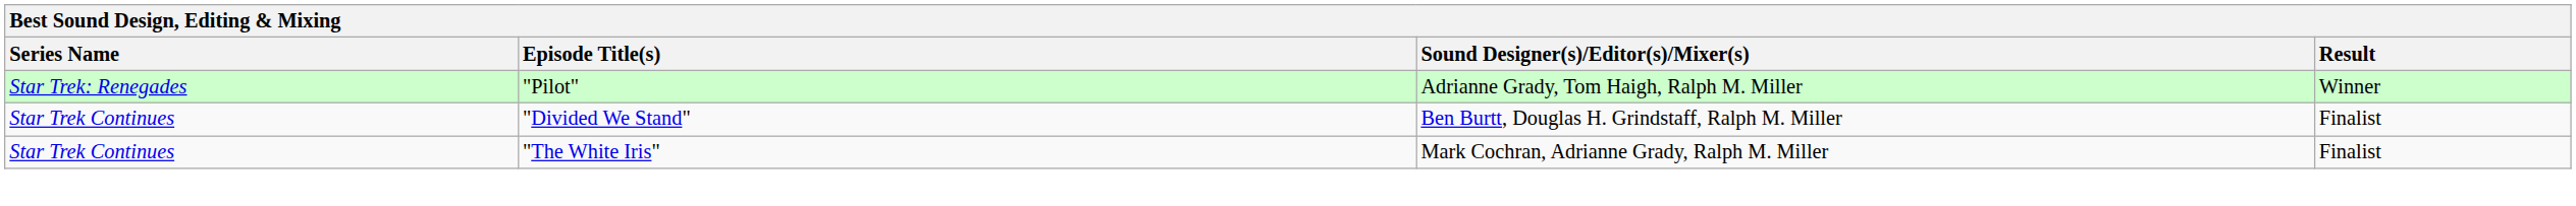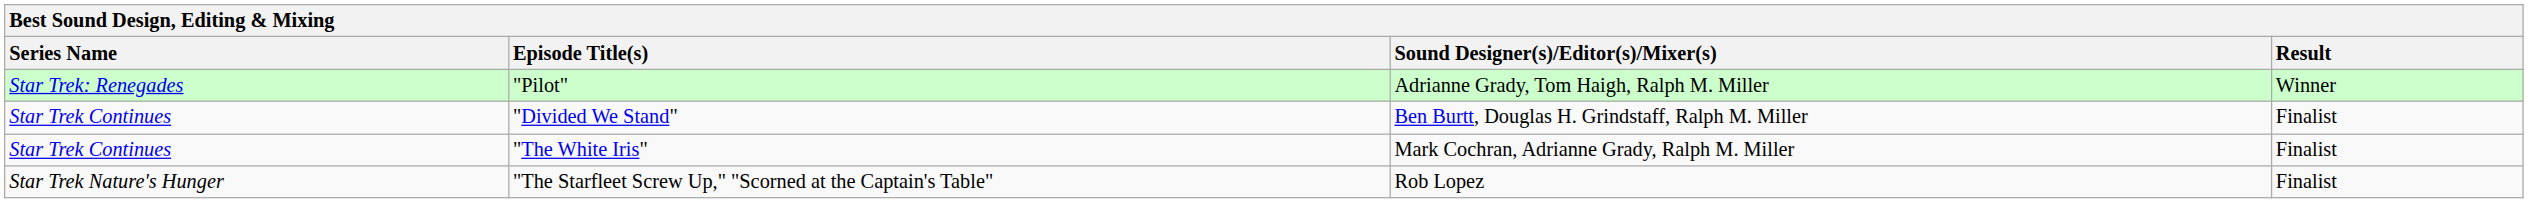 <table class="wikitable" width=100%>
 <tr>
 <th colspan="4" ! style="text-align:left;">Best Sound Design, Editing & Mixing</th>
 </tr>
 <tr>
 <th style="text-align:left; width: 20%;"><strong>Series Name</strong></th>
 <th style="text-align:left; width: 35%;"><strong>Episode Title(s)</strong></th>
 <th style="text-align:left; width: 35%;"><strong>Sound Designer(s)/Editor(s)/Mixer(s)</strong></th>
 <th style="text-align:left; width: 10%;"><strong>Result</strong></th>
 </tr>
 <tr style="background-color:#ccffcc;">
 <td><em><a href='#'>Star Trek: Renegades</a></em></td>
 <td>"Pilot"</td>
 <td>Adrianne Grady, Tom Haigh, Ralph M. Miller</td>
 <td>Winner</td>
 </tr>
 <tr>
 <td><em><a href='#'>Star Trek Continues</a></em></td>
 <td>"<a href='#'>Divided We Stand</a>"</td>
 <td><a href='#'>Ben Burtt</a>, Douglas H. Grindstaff, Ralph M. Miller</td>
 <td>Finalist</td>
 </tr>
 <tr>
 <td><em><a href='#'>Star Trek Continues</a></em></td>
 <td>"<a href='#'>The White Iris</a>"</td>
 <td>Mark Cochran, Adrianne Grady, Ralph M. Miller</td>
 <td>Finalist</td>
 </tr>
+<tr>
+<td><em>Star Trek Nature's Hunger</em></td>
+<td>"The Starfleet Screw Up," "Scorned at the Captain's Table"</td>
+<td>Rob Lopez</td>
+<td>Finalist</td>
+</tr>
 </table>
